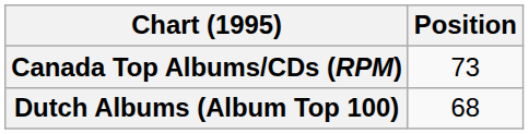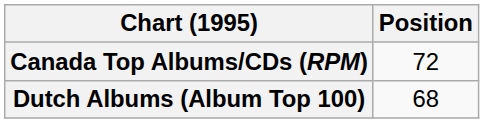 <table class="wikitable sortable plainrowheaders" style="text-align:center">
 <tr>
 <th scope="col">Chart (1995)</th>
 <th scope="col">Position</th>
 </tr>
 <tr>
 <th scope="row">Canada Top Albums/CDs (<em>RPM</em>)</th>
-<td>73</td>
+<td>72</td>
 </tr>
 <tr>
 <th scope="row">Dutch Albums (Album Top 100)</th>
 <td>68</td>
 </tr>
 </table>
